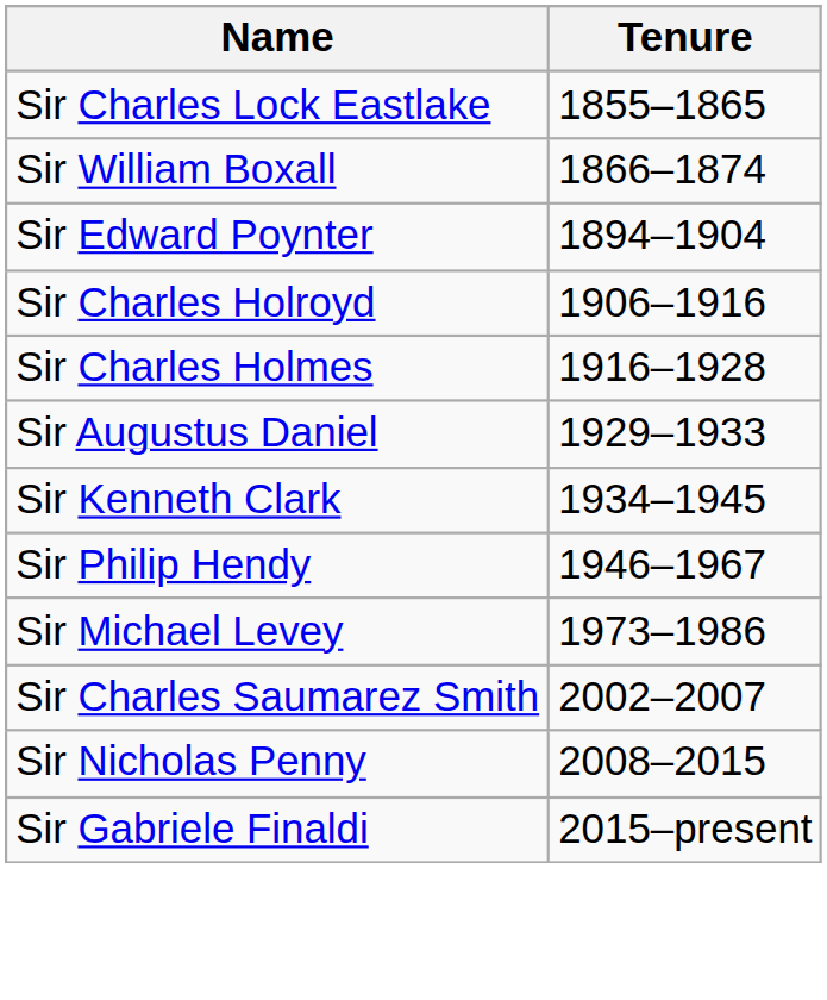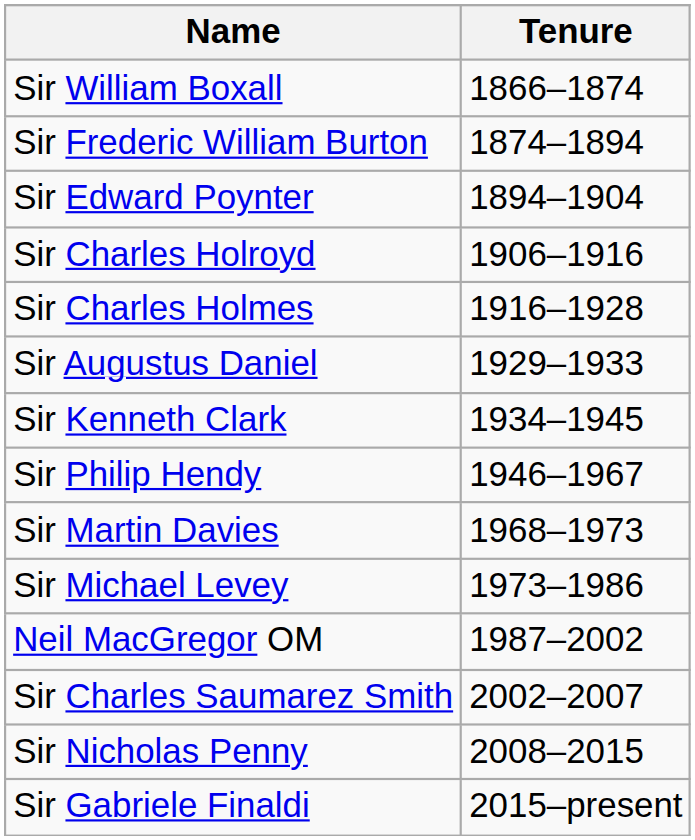 <table class="wikitable sortable" width="auto">
 <tr>
 </tr>
 <tr>
 <th>Name</th>
 <th>Tenure</th>
 </tr>
 <tr>
-<td>Sir <a href='#'>Charles Lock Eastlake</a></td>
-<td>1855–1865</td>
+<td>Sir <a href='#'>William Boxall</a></td>
+<td>1866–1874</td>
 </tr>
 <tr>
-<td>Sir <a href='#'>William Boxall</a></td>
-<td>1866–1874</td>
+<td>Sir <a href='#'>Frederic William Burton</a></td>
+<td>1874–1894</td>
 </tr>
 <tr>
 <td>Sir <a href='#'>Edward Poynter</a></td>
 <td>1894–1904</td>
 </tr>
 <tr>
 <td>Sir <a href='#'>Charles Holroyd</a></td>
 <td>1906–1916</td>
 </tr>
 <tr>
 <td>Sir <a href='#'>Charles Holmes</a></td>
 <td>1916–1928</td>
 </tr>
 <tr>
 <td>Sir <a href='#'>Augustus Daniel</a></td>
 <td>1929–1933</td>
 </tr>
 <tr>
 <td>Sir <a href='#'>Kenneth Clark</a></td>
 <td>1934–1945</td>
 </tr>
 <tr>
 <td>Sir <a href='#'>Philip Hendy</a></td>
 <td>1946–1967</td>
 </tr>
 <tr>
+<td>Sir <a href='#'>Martin Davies</a></td>
+<td>1968–1973</td>
+</tr>
+<tr>
 <td>Sir <a href='#'>Michael Levey</a></td>
 <td>1973–1986</td>
+</tr>
+<tr>
+<td><a href='#'>Neil MacGregor</a> OM</td>
+<td>1987–2002</td>
 </tr>
 <tr>
 <td>Sir <a href='#'>Charles Saumarez Smith</a></td>
 <td>2002–2007</td>
 </tr>
 <tr>
 <td>Sir <a href='#'>Nicholas Penny</a></td>
 <td>2008–2015</td>
 </tr>
 <tr>
 <td>Sir <a href='#'>Gabriele Finaldi</a></td>
 <td>2015–present</td>
 </tr>
 </table>
